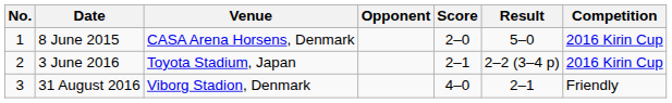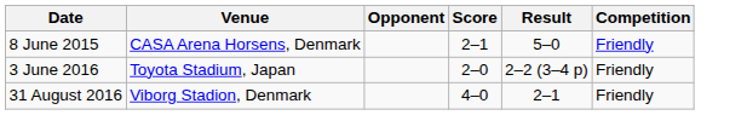 <table class="wikitable sortable">
 <tr>
-<th scope="col">No.</th>
 <th scope="col">Date</th>
 <th scope="col">Venue</th>
 <th scope="col">Opponent</th>
 <th scope="col">Score</th>
 <th scope="col">Result</th>
 <th scope="col">Competition</th>
 </tr>
 <tr>
-<td align="center">1</td>
 <td>8 June 2015</td>
 <td><a href='#'>CASA Arena Horsens</a>, Denmark</td>
 <td></td>
-<td align="center">2–0</td>
+<td align="center">2–1</td>
 <td align="center">5–0</td>
-<td><a href='#'>2016 Kirin Cup</a></td>
+<td><a href='#'>Friendly</a></td>
 </tr>
 <tr>
-<td align="center">2</td>
 <td>3 June 2016</td>
 <td><a href='#'>Toyota Stadium</a>, Japan</td>
 <td></td>
-<td align="center">2–1</td>
+<td align="center">2–0</td>
 <td align="center">2–2 (3–4 p)</td>
-<td><a href='#'>2016 Kirin Cup</a></td>
+<td>Friendly</td>
 </tr>
 <tr>
-<td align="center">3</td>
 <td>31 August 2016</td>
 <td><a href='#'>Viborg Stadion</a>, Denmark</td>
 <td></td>
 <td align="center">4–0</td>
 <td align="center">2–1</td>
 <td>Friendly</td>
 </tr>
 </table>
